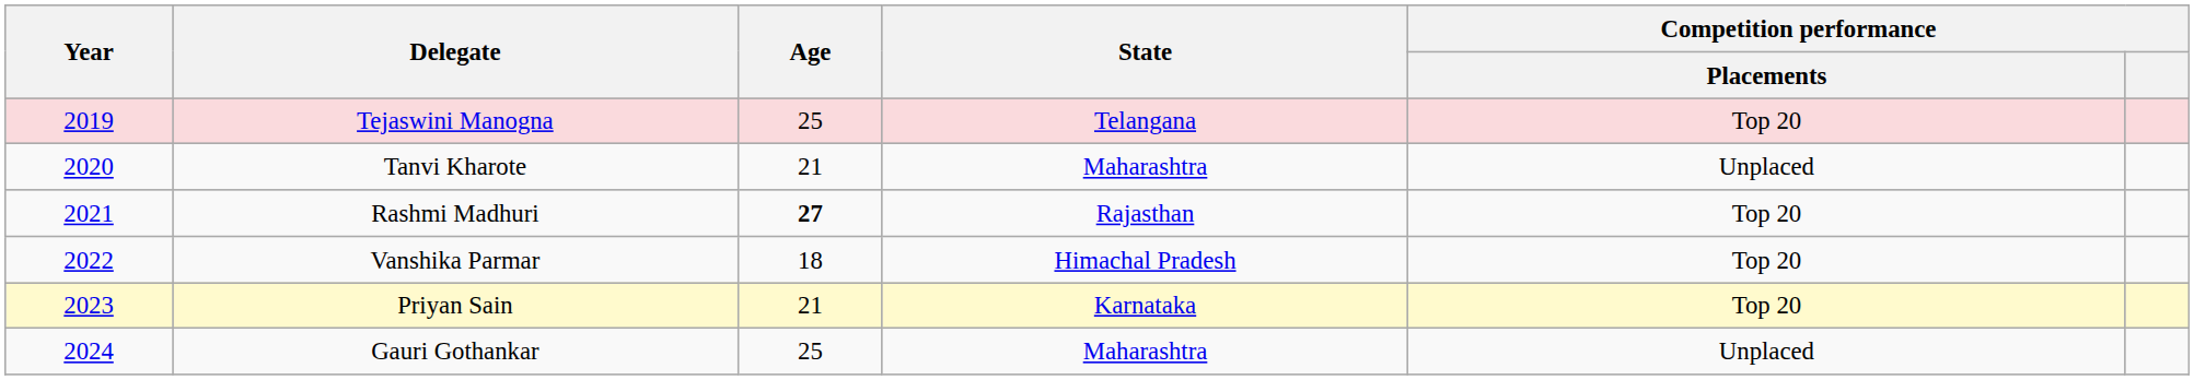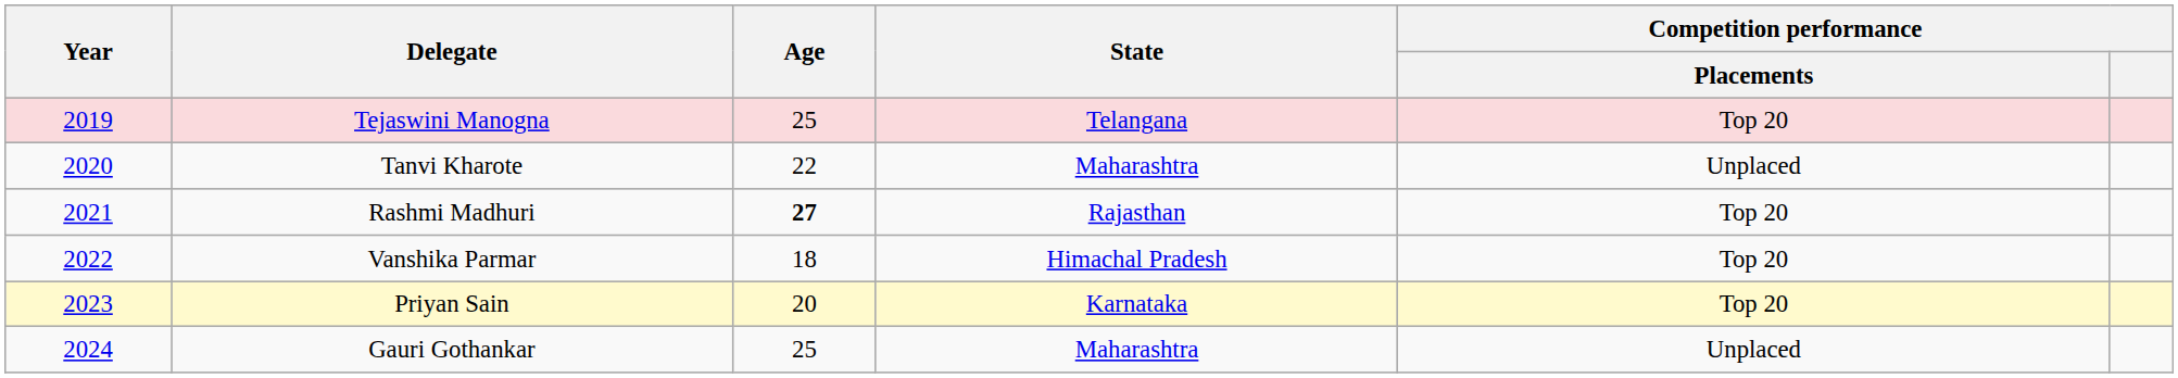 <table class="wikitable" style="text-align:center; line-height:20px; font-size:90%; width:100%;">
 <tr>
 <th rowspan="2">Year</th>
 <th rowspan="2">Delegate</th>
 <th rowspan="2">Age</th>
 <th rowspan="2">State</th>
 <th colspan="2">Competition performance</th>
 </tr>
 <tr>
 <th>Placements</th>
 <th></th>
 </tr>
 <tr style="background-color:#FADADD;">
 <td><a href='#'>2019</a></td>
 <td><a href='#'>Tejaswini Manogna</a></td>
 <td>25</td>
 <td><a href='#'>Telangana</a></td>
 <td>Top 20</td>
 <td style="background:;"></td>
 </tr>
 <tr>
 <td><a href='#'>2020</a></td>
 <td>Tanvi Kharote</td>
-<td>21</td>
+<td>22</td>
 <td><a href='#'>Maharashtra</a></td>
 <td>Unplaced</td>
 <td></td>
 </tr>
 <tr>
 <td><a href='#'>2021</a></td>
 <td>Rashmi Madhuri</td>
 <td><strong>27</strong></td>
 <td><a href='#'>Rajasthan</a></td>
 <td>Top 20</td>
 <td></td>
 </tr>
 <tr>
 <td><a href='#'>2022</a></td>
 <td>Vanshika Parmar</td>
 <td>18</td>
 <td><a href='#'>Himachal Pradesh</a></td>
 <td>Top 20</td>
 <td></td>
 </tr>
 <tr style="background-color:#FFFACD;">
 <td><a href='#'>2023</a></td>
 <td>Priyan Sain</td>
-<td>21</td>
+<td>20</td>
 <td><a href='#'>Karnataka</a></td>
 <td>Top 20</td>
 <td></td>
 </tr>
 <tr>
 <td><a href='#'>2024</a></td>
 <td>Gauri Gothankar</td>
 <td>25</td>
 <td><a href='#'>Maharashtra</a></td>
 <td>Unplaced</td>
 <td></td>
 </tr>
 </table>
